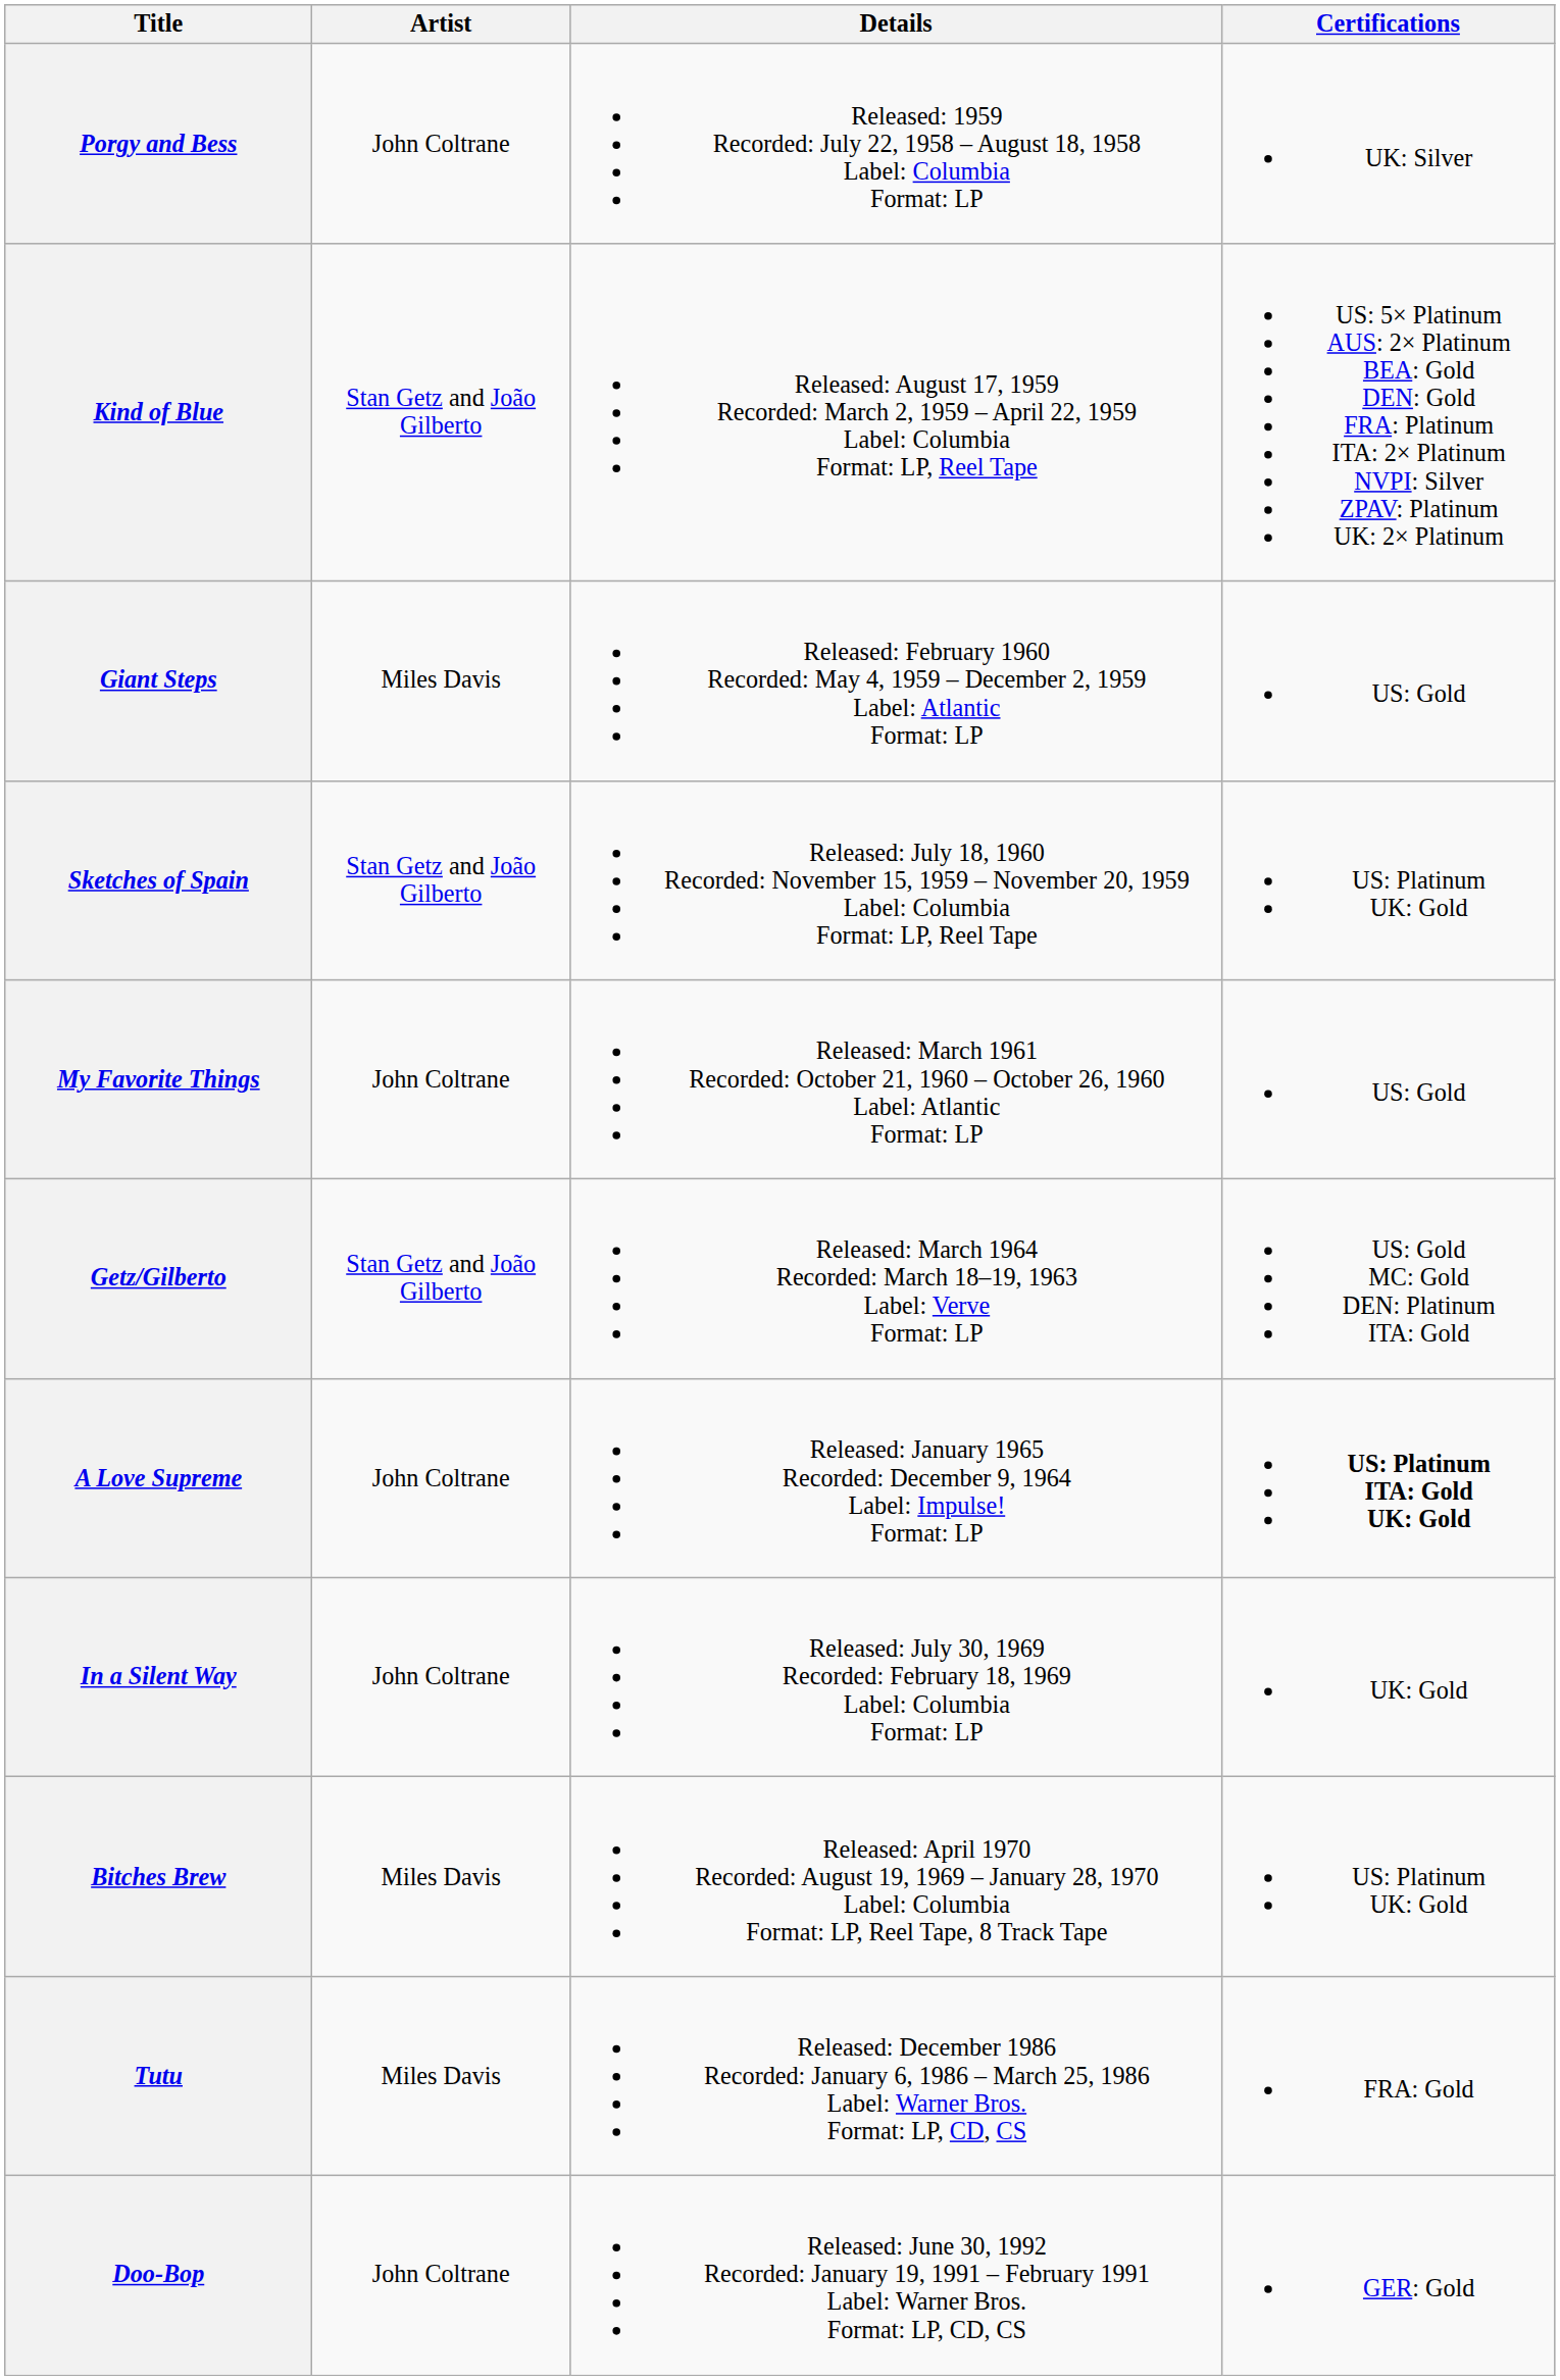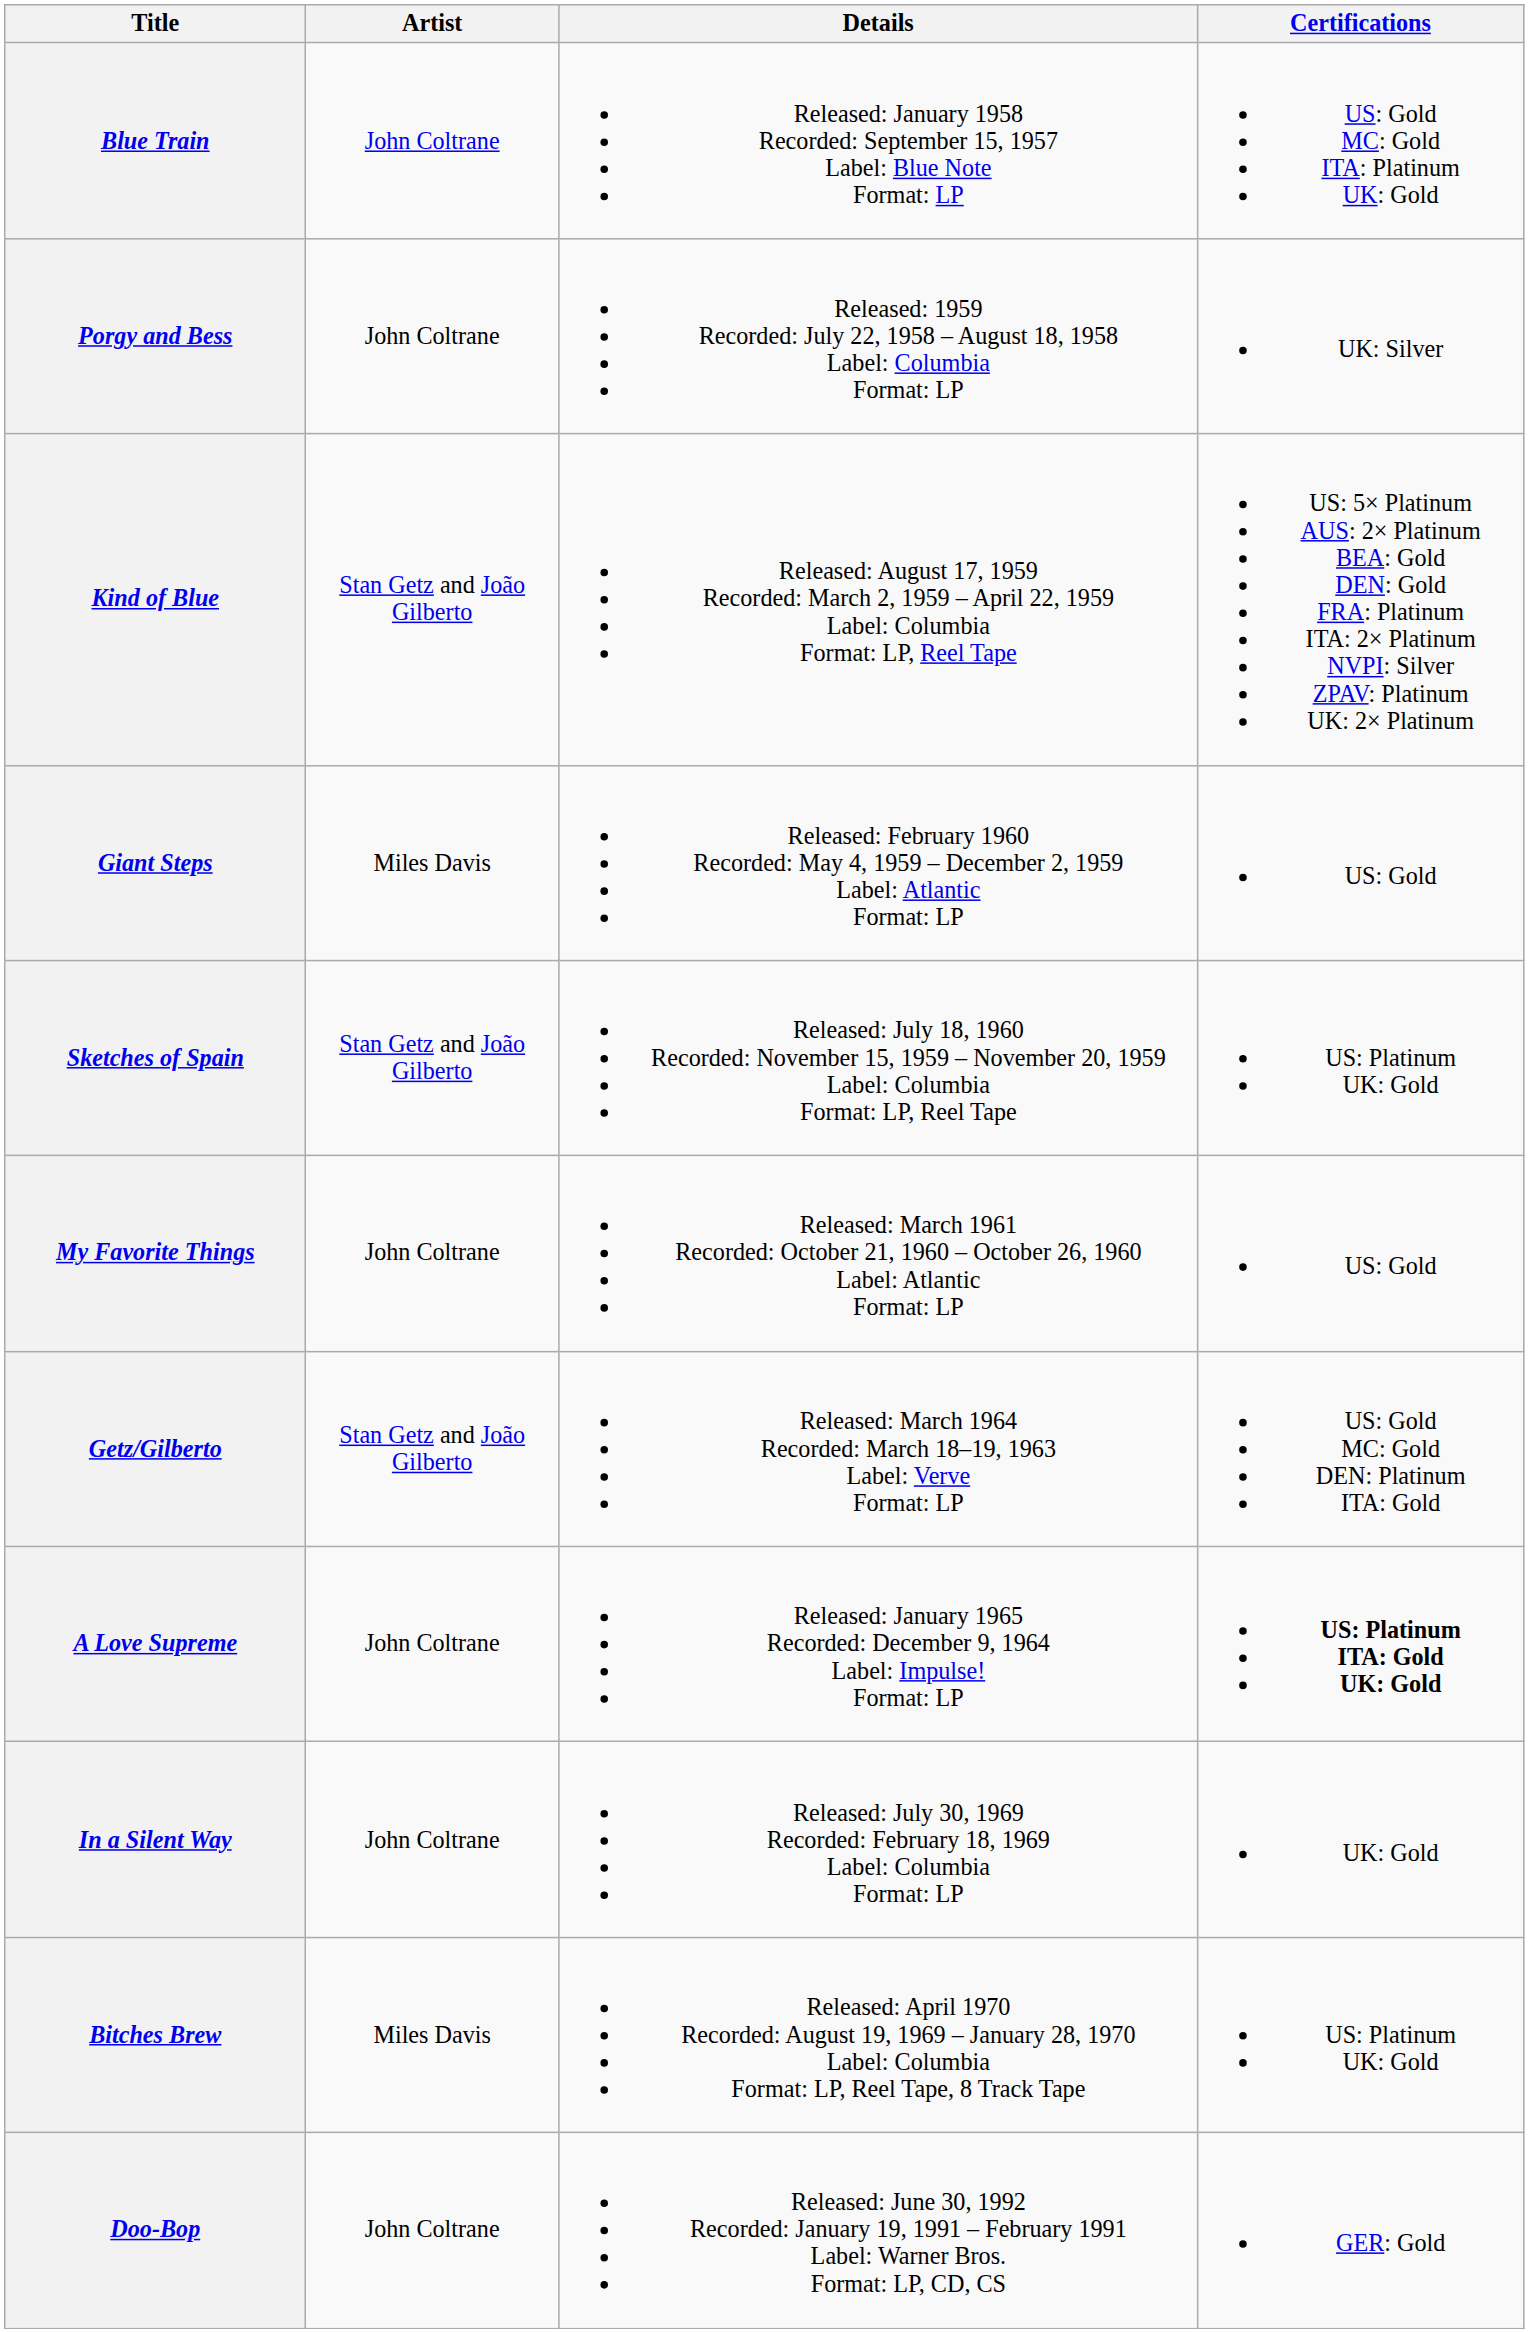 <table class="wikitable plainrowheaders" style="text-align:center;" border="1">
 <tr>
 <th scope="col" style="width:12em;">Title</th>
 <th scope="col" style="width:10em;">Artist</th>
 <th scope="col" style="width:26em;">Details</th>
 <th scope="col" style="width:13em;"><a href='#'>Certifications</a></th>
+</tr>
+<tr>
+<th scope="row"><em><a href='#'>Blue Train</a></em></th>
+<td><a href='#'>John Coltrane</a></td>
+<td><br><ul><li>Released: January 1958</li><li>Recorded: September 15, 1957</li><li>Label: <a href='#'>Blue Note</a></li><li>Format: <a href='#'>LP</a></li></ul></td>
+<td><br><ul><li><a href='#'>US</a>: Gold</li><li><a href='#'>MC</a>: Gold</li><li><a href='#'>ITA</a>: Platinum</li><li><a href='#'>UK</a>: Gold</li></ul></td>
 </tr>
 <tr>
 <th scope="row"><em><a href='#'>Porgy and Bess</a></em></th>
 <td>John Coltrane</td>
 <td><br><ul><li>Released: 1959</li><li>Recorded: July 22, 1958 – August 18, 1958</li><li>Label: <a href='#'>Columbia</a></li><li>Format: LP</li></ul></td>
 <td><br><ul><li>UK: Silver</li></ul></td>
 </tr>
 <tr>
 <th scope="row"><em><a href='#'>Kind of Blue</a></em></th>
 <td><a href='#'>Stan Getz</a> and <a href='#'>João Gilberto</a></td>
 <td><br><ul><li>Released: August 17, 1959</li><li>Recorded: March 2, 1959 – April 22, 1959</li><li>Label: Columbia</li><li>Format: LP, <a href='#'>Reel Tape</a></li></ul></td>
 <td><br><ul><li>US: 5× Platinum</li><li><a href='#'>AUS</a>: 2× Platinum</li><li><a href='#'>BEA</a>: Gold</li><li><a href='#'>DEN</a>: Gold</li><li><a href='#'>FRA</a>: Platinum</li><li>ITA: 2× Platinum</li><li><a href='#'>NVPI</a>: Silver</li><li><a href='#'>ZPAV</a>: Platinum</li><li>UK: 2× Platinum</li></ul></td>
 </tr>
 <tr>
 <th scope="row"><em><a href='#'>Giant Steps</a></em></th>
 <td>Miles Davis</td>
 <td><br><ul><li>Released: February 1960</li><li>Recorded: May 4, 1959 – December 2, 1959</li><li>Label: <a href='#'>Atlantic</a></li><li>Format: LP</li></ul></td>
 <td><br><ul><li>US: Gold</li></ul></td>
 </tr>
 <tr>
 <th scope="row"><em><a href='#'>Sketches of Spain</a></em></th>
 <td><a href='#'>Stan Getz</a> and <a href='#'>João Gilberto</a></td>
 <td><br><ul><li>Released: July 18, 1960</li><li>Recorded: November 15, 1959 – November 20, 1959</li><li>Label: Columbia</li><li>Format: LP, Reel Tape</li></ul></td>
 <td><br><ul><li>US: Platinum</li><li>UK: Gold</li></ul></td>
 </tr>
 <tr>
 <th scope="row"><em><a href='#'>My Favorite Things</a></em></th>
 <td>John Coltrane</td>
 <td><br><ul><li>Released: March 1961</li><li>Recorded: October 21, 1960 – October 26, 1960</li><li>Label: Atlantic</li><li>Format: LP</li></ul></td>
 <td><br><ul><li>US: Gold</li></ul></td>
 </tr>
 <tr>
 <th scope="row"><em><a href='#'>Getz/Gilberto</a></em></th>
 <td><a href='#'>Stan Getz</a> and <a href='#'>João Gilberto</a></td>
 <td><br><ul><li>Released: March 1964</li><li>Recorded: March 18–19, 1963</li><li>Label: <a href='#'>Verve</a></li><li>Format: LP</li></ul></td>
 <td><br><ul><li>US: Gold</li><li>MC: Gold</li><li>DEN: Platinum</li><li>ITA: Gold</li></ul></td>
 </tr>
 <tr>
 <th scope="row"><em><a href='#'>A Love Supreme</a></em></th>
 <td>John Coltrane</td>
 <td><br><ul><li>Released: January 1965</li><li>Recorded: December 9, 1964</li><li>Label: <a href='#'>Impulse!</a></li><li>Format: LP</li></ul></td>
 <td><strong><br><ul><li>US: Platinum</li><li>ITA: Gold</li><li>UK: Gold</li></ul></strong></td>
 </tr>
 <tr>
 <th scope="row"><em><a href='#'>In a Silent Way</a></em></th>
 <td>John Coltrane</td>
 <td><br><ul><li>Released: July 30, 1969</li><li>Recorded: February 18, 1969</li><li>Label: Columbia</li><li>Format: LP</li></ul></td>
 <td><br><ul><li>UK: Gold</li></ul></td>
 </tr>
 <tr>
 <th scope="row"><em><a href='#'>Bitches Brew</a></em></th>
 <td>Miles Davis</td>
 <td><br><ul><li>Released: April 1970</li><li>Recorded: August 19, 1969 – January 28, 1970</li><li>Label: Columbia</li><li>Format: LP, Reel Tape, 8 Track Tape</li></ul></td>
 <td><br><ul><li>US: Platinum</li><li>UK: Gold</li></ul></td>
 </tr>
 <tr>
-<th scope="row"><em><a href='#'>Tutu</a></em></th>
-<td>Miles Davis</td>
-<td><br><ul><li>Released: December 1986</li><li>Recorded: January 6, 1986 – March 25, 1986</li><li>Label: <a href='#'>Warner Bros.</a></li><li>Format: LP, <a href='#'>CD</a>, <a href='#'>CS</a></li></ul></td>
-<td><br><ul><li>FRA: Gold</li></ul></td>
-</tr>
-<tr>
 <th scope="row"><em><a href='#'>Doo-Bop</a></em></th>
 <td>John Coltrane</td>
 <td><br><ul><li>Released: June 30, 1992</li><li>Recorded: January 19, 1991 – February 1991</li><li>Label: Warner Bros.</li><li>Format: LP, CD, CS</li></ul></td>
 <td><br><ul><li><a href='#'>GER</a>: Gold</li></ul></td>
 </tr>
 </table>
